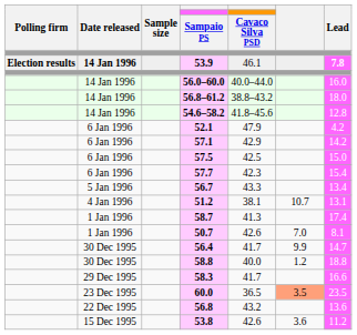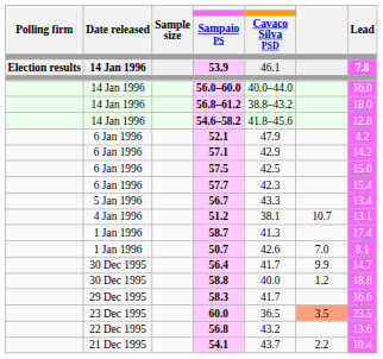 <table class="wikitable unsortable" style="text-align:center;font-size:90%;line-height:14px;">
 <tr>
 <th rowspan="3">Polling firm</th>
 <th rowspan="3">Date released</th>
 <th rowspan="3">Sample<br>size</th>
 <th width=60px></th>
 <th width=60px></th>
 <th rowspan="3" width=60px></th>
 <th rowspan=3 width=25px>Lead</th>
 </tr>
 <tr>
 <td bgcolor=#FF66FF></td>
 <td bgcolor=#FF9900></td>
 </tr>
 <tr>
 <th><a href='#'>Sampaio</a><br><small><a href='#'>PS</a></small></th>
 <th><a href='#'>Cavaco Silva</a><br><small><a href='#'>PSD</a></small></th>
 </tr>
 <tr>
 <td colspan="7" style="background:#A0A0A0"></td>
 </tr>
 <tr style="background:#EFEFEF;">
 <td><strong>Election results</strong></td>
 <td><strong>14 Jan 1996</strong></td>
 <td></td>
 <td style="background:#FFCBFF"><strong>53.9</strong></td>
 <td>46.1</td>
 <td></td>
 <td style="background:#FF66FF; color:white"><strong>7.8</strong></td>
 </tr>
 <tr>
 <td colspan="7" style="background:#A0A0A0"></td>
 </tr>
 <tr style="background:#EAFFEA">
 <td></td>
 <td>14 Jan 1996</td>
 <td></td>
 <td style="background:#FFCBFF"><strong>56.0–60.0</strong></td>
 <td>40.0–44.0</td>
 <td></td>
 <td style="background:#FF66FF; color:white">16.0</td>
 </tr>
 <tr style="background:#EAFFEA">
 <td></td>
 <td>14 Jan 1996</td>
 <td></td>
 <td style="background:#FFCBFF"><strong>56.8–61.2</strong></td>
 <td>38.8–43.2</td>
 <td></td>
 <td style="background:#FF66FF; color:white">18.0</td>
 </tr>
 <tr style="background:#EAFFEA">
 <td></td>
 <td>14 Jan 1996</td>
 <td></td>
 <td style="background:#FFCBFF"><strong>54.6–58.2</strong></td>
 <td>41.8–45.6</td>
 <td></td>
 <td style="background:#FF66FF; color:white">12.8</td>
 </tr>
 <tr>
 <td></td>
 <td>6 Jan 1996</td>
 <td></td>
 <td style="background:#FFCBFF"><strong>52.1</strong></td>
 <td>47.9</td>
 <td></td>
 <td style="background:#FF66FF; color:white">4.2</td>
 </tr>
 <tr>
 <td></td>
 <td>6 Jan 1996</td>
 <td></td>
 <td style="background:#FFCBFF"><strong>57.1</strong></td>
 <td>42.9</td>
 <td></td>
 <td style="background:#FF66FF; color:white">14.2</td>
 </tr>
 <tr>
 <td></td>
 <td>6 Jan 1996</td>
 <td></td>
 <td style="background:#FFCBFF"><strong>57.5</strong></td>
 <td>42.5</td>
 <td></td>
 <td style="background:#FF66FF; color:white">15.0</td>
 </tr>
 <tr>
 <td></td>
 <td>6 Jan 1996</td>
 <td></td>
 <td style="background:#FFCBFF"><strong>57.7</strong></td>
 <td>42.3</td>
 <td></td>
 <td style="background:#FF66FF; color:white">15.4</td>
 </tr>
 <tr>
 <td></td>
 <td>5 Jan 1996</td>
 <td></td>
 <td style="background:#FFCBFF"><strong>56.7</strong></td>
 <td>43.3</td>
 <td></td>
 <td style="background:#FF66FF; color:white">13.4</td>
 </tr>
 <tr>
 <td></td>
 <td>4 Jan 1996</td>
 <td></td>
 <td style="background:#FFCBFF"><strong>51.2</strong></td>
 <td>38.1</td>
 <td>10.7</td>
 <td style="background:#FF66FF; color:white">13.1</td>
 </tr>
 <tr>
 <td></td>
 <td>1 Jan 1996</td>
 <td></td>
 <td style="background:#FFCBFF"><strong>58.7</strong></td>
 <td>41.3</td>
 <td></td>
 <td style="background:#FF66FF; color:white">17.4</td>
 </tr>
 <tr>
 <td></td>
 <td>1 Jan 1996</td>
 <td></td>
 <td style="background:#FFCBFF"><strong>50.7</strong></td>
 <td>42.6</td>
 <td>7.0</td>
 <td style="background:#FF66FF; color:white">8.1</td>
 </tr>
 <tr>
 <td></td>
 <td>30 Dec 1995</td>
 <td></td>
 <td style="background:#FFCBFF"><strong>56.4</strong></td>
 <td>41.7</td>
 <td>9.9</td>
 <td style="background:#FF66FF; color:white">14.7</td>
 </tr>
 <tr>
 <td></td>
 <td>30 Dec 1995</td>
 <td></td>
 <td style="background:#FFCBFF"><strong>58.8</strong></td>
 <td>40.0</td>
 <td>1.2</td>
 <td style="background:#FF66FF; color:white">18.8</td>
 </tr>
 <tr>
 <td></td>
 <td>29 Dec 1995</td>
 <td></td>
 <td style="background:#FFCBFF"><strong>58.3</strong></td>
 <td>41.7</td>
 <td></td>
 <td style="background:#FF66FF; color:white">16.6</td>
 </tr>
 <tr>
 <td></td>
 <td>23 Dec 1995</td>
 <td></td>
 <td style="background:#FFCBFF"><strong>60.0</strong></td>
 <td>36.5</td>
 <td style="background: lightsalmon;">3.5</td>
 <td style="background:#FF66FF; color:white">23.5</td>
 </tr>
 <tr>
 <td></td>
 <td>22 Dec 1995</td>
 <td></td>
 <td style="background:#FFCBFF"><strong>56.8</strong></td>
 <td>43.2</td>
 <td></td>
 <td style="background:#FF66FF; color:white">13.6</td>
 </tr>
 <tr>
 <td></td>
-<td>15 Dec 1995</td>
+<td>21 Dec 1995</td>
 <td></td>
-<td style="background:#FFCBFF"><strong>53.8</strong></td>
-<td>42.6</td>
-<td>3.6</td>
-<td style="background:#FF66FF; color:white">11.2</td>
+<td style="background:#FFCBFF"><strong>54.1</strong></td>
+<td>43.7</td>
+<td>2.2</td>
+<td style="background:#FF66FF; color:white">10.4</td>
 </tr>
 </table>
